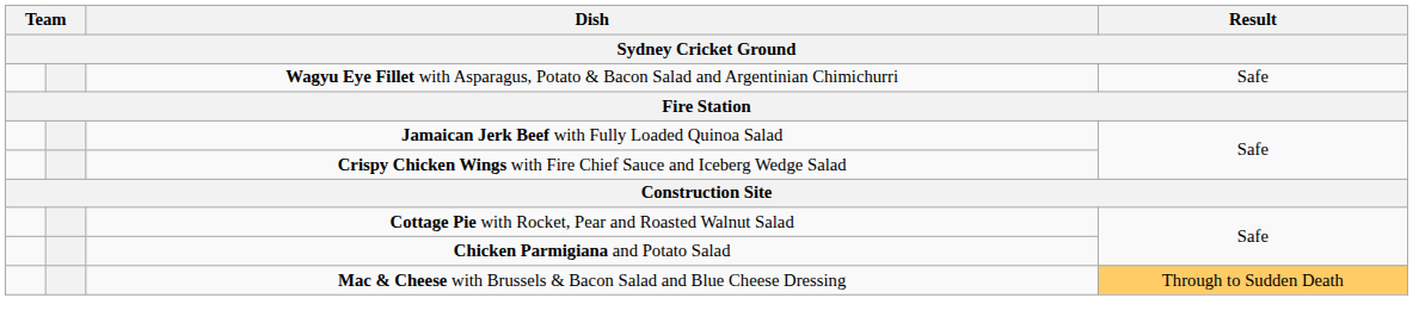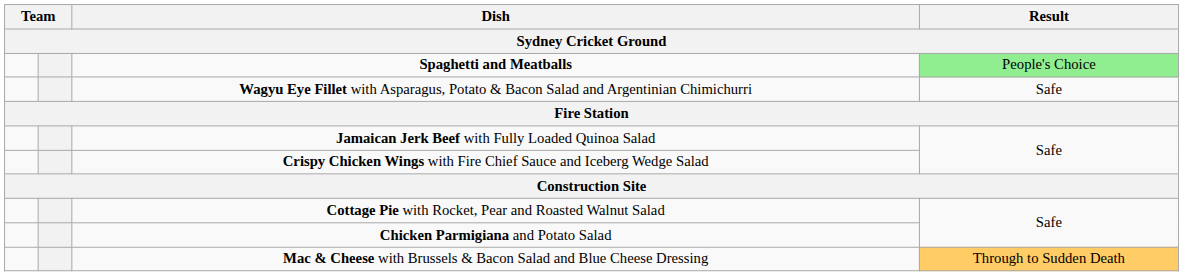 <table class="wikitable plainrowheaders" style="margin:1em auto; text-align:center; font-size:90%; width:80em;">
 <tr>
 <th colspan="2">Team</th>
 <th>Dish</th>
 <th>Result</th>
 </tr>
 <tr>
 <th colspan="4" >Sydney Cricket Ground</th>
+</tr>
+<tr>
+<td></td>
+<th></th>
+<td><strong>Spaghetti and Meatballs</strong></td>
+<td style="background:lightgreen">People's Choice</td>
 </tr>
 <tr>
 <td></td>
 <th></th>
 <td><strong>Wagyu Eye Fillet</strong> with Asparagus, Potato & Bacon Salad and Argentinian Chimichurri</td>
 <td rowspan="1">Safe</td>
 </tr>
 <tr>
 <th colspan="4" >Fire Station</th>
 </tr>
 <tr>
 <td></td>
 <th></th>
 <td><strong>Jamaican Jerk Beef</strong> with Fully Loaded Quinoa Salad</td>
 <td rowspan="2">Safe</td>
 </tr>
 <tr>
 <td></td>
 <th></th>
 <td><strong>Crispy Chicken Wings</strong> with Fire Chief Sauce and Iceberg Wedge Salad</td>
 </tr>
 <tr>
 <th colspan="4" >Construction Site</th>
 </tr>
 <tr>
 <td></td>
 <th></th>
 <td><strong>Cottage Pie</strong> with Rocket, Pear and Roasted Walnut Salad</td>
 <td rowspan="2">Safe</td>
 </tr>
 <tr>
 <td></td>
 <th></th>
 <td><strong>Chicken Parmigiana</strong> and Potato Salad</td>
 </tr>
 <tr>
 <td></td>
 <th></th>
 <td><strong>Mac & Cheese</strong> with Brussels & Bacon Salad and Blue Cheese Dressing</td>
 <td style="background:#FFCC66">Through to Sudden Death</td>
 </tr>
 </table>
